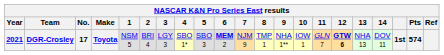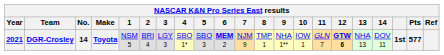 <table class="wikitable" style="text-align:center; font-size:75%">
 <tr>
 <th colspan=21><a href='#'>NASCAR K&N Pro Series East</a> results</th>
 </tr>
 <tr>
 <th>Year</th>
 <th>Team</th>
 <th>No.</th>
 <th>Make</th>
 <th>1</th>
 <th>2</th>
 <th>3</th>
 <th>4</th>
 <th>5</th>
 <th>6</th>
 <th>7</th>
 <th>8</th>
 <th>9</th>
 <th>10</th>
 <th>11</th>
 <th>12</th>
 <th>13</th>
 <th>14</th>
 <th></th>
 <th>Pts</th>
 <th>Ref</th>
 </tr>
 <tr>
 <th><a href='#'>2021</a></th>
 <th><a href='#'>DGR-Crosley</a></th>
-<th>17</th>
+<th>14</th>
 <th><a href='#'>Toyota</a></th>
 <td style="background:#DFDFDF;"><a href='#'>NSM</a><br><small>5</small></td>
 <td style="background:#DFDFDF;"><a href='#'>BRI</a><br><small>4</small></td>
 <td style="background:#DFDFDF;"><a href='#'>LGY</a><br><small>3</small></td>
 <td style="background:#FFFFBF;"><a href='#'>SBO</a><br><small>1*</small></td>
 <td style="background:#DFDFDF;"><a href='#'>SBO</a><br><small>3</small></td>
 <td style="background:#DFDFDF;"><strong><a href='#'>MEM</a></strong><br><small>2</small></td>
 <td style="background:#FFDF9F;"><a href='#'>NJM</a><br><small>9</small></td>
 <td style="background:#FFFFBF;"><a href='#'>TMP</a><br><small>1</small></td>
 <td style="background:#FFFFBF;"><a href='#'>NHA</a><br><small>1**</small></td>
 <td style="background:#FFFFBF;"><a href='#'>IOW</a><br><small>1</small></td>
 <td style="background:#FFDF9F;"><em><a href='#'>GLN</a></em><br><small>7</small></td>
 <td style="background:#FFDF9F;"><strong><a href='#'>GTW</a><br><small>6</small></strong></td>
 <td style="background:#DFFFDF;"><a href='#'>NHA</a><br><small>13</small></td>
 <td style="background:#DFFFDF;"><a href='#'>DOV</a><br><small>11</small></td>
 <th>1st</th>
-<th>574</th>
+<th>577</th>
 <th></th>
 </tr>
 </table>
